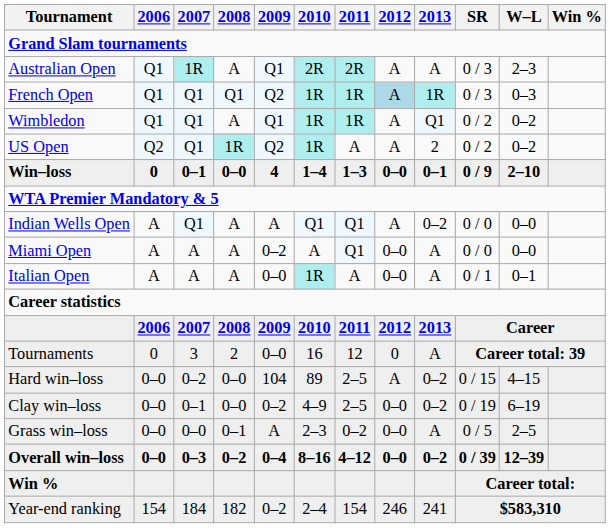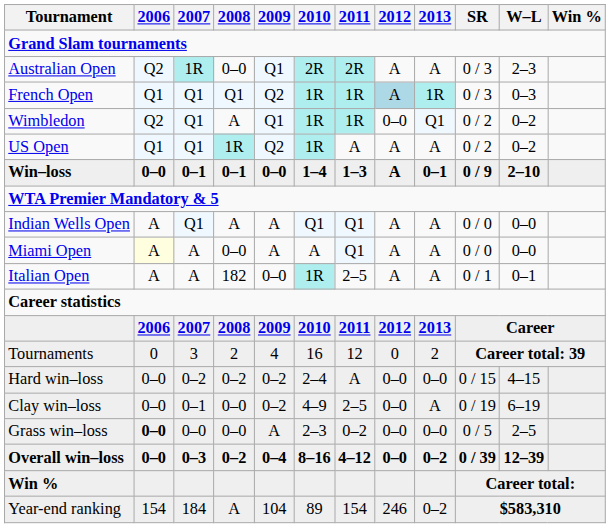 <table class="wikitable nowrap" style="text-align:center;">
 <tr>
 <th>Tournament</th>
 <th><a href='#'>2006</a></th>
 <th><a href='#'>2007</a></th>
 <th><a href='#'>2008</a></th>
 <th><a href='#'>2009</a></th>
 <th><a href='#'>2010</a></th>
 <th><a href='#'>2011</a></th>
 <th><a href='#'>2012</a></th>
 <th><a href='#'>2013</a></th>
 <th>SR</th>
 <th>W–L</th>
 <th>Win %</th>
 </tr>
 <tr>
 <td colspan="12" style="text-align:left"><strong><a href='#'>Grand Slam tournaments</a></strong></td>
 </tr>
 <tr>
 <td style="text-align:left"><a href='#'>Australian Open</a></td>
-<td bgcolor=f0f8ff>Q1</td>
+<td bgcolor=f0f8ff>Q2</td>
 <td bgcolor=afeeee>1R</td>
-<td>A</td>
+<td>0–0</td>
 <td bgcolor=f0f8ff>Q1</td>
 <td bgcolor=afeeee>2R</td>
 <td bgcolor=afeeee>2R</td>
 <td>A</td>
 <td>A</td>
 <td>0 / 3</td>
 <td>2–3</td>
 <td></td>
 </tr>
 <tr>
 <td style="text-align:left"><a href='#'>French Open</a></td>
 <td bgcolor=f0f8ff>Q1</td>
 <td bgcolor=f0f8ff>Q1</td>
 <td bgcolor=f0f8ff>Q1</td>
 <td bgcolor=f0f8ff>Q2</td>
 <td bgcolor=afeeee>1R</td>
 <td bgcolor=afeeee>1R</td>
 <td style="background: lightblue;">A</td>
 <td bgcolor=afeeee>1R</td>
 <td>0 / 3</td>
 <td>0–3</td>
 <td></td>
 </tr>
 <tr>
 <td style="text-align:left"><a href='#'>Wimbledon</a></td>
-<td bgcolor=f0f8ff>Q1</td>
+<td bgcolor=f0f8ff>Q2</td>
 <td bgcolor=f0f8ff>Q1</td>
 <td>A</td>
 <td bgcolor=f0f8ff>Q1</td>
 <td bgcolor=afeeee>1R</td>
 <td bgcolor=afeeee>1R</td>
-<td>A</td>
+<td>0–0</td>
 <td bgcolor=f0f8ff>Q1</td>
 <td>0 / 2</td>
 <td>0–2</td>
 <td></td>
 </tr>
 <tr>
 <td style="text-align:left"><a href='#'>US Open</a></td>
-<td bgcolor=f0f8ff>Q2</td>
+<td bgcolor=f0f8ff>Q1</td>
 <td bgcolor=f0f8ff>Q1</td>
 <td bgcolor=afeeee>1R</td>
 <td bgcolor=f0f8ff>Q2</td>
 <td bgcolor=afeeee>1R</td>
 <td>A</td>
 <td>A</td>
-<td>2</td>
+<td>A</td>
 <td>0 / 2</td>
 <td>0–2</td>
 <td></td>
 </tr>
 <tr style="font-weight:bold;background:#efefef">
 <td style="text-align:left">Win–loss</td>
-<td>0</td>
+<td>0–0</td>
+<td>0–1</td>
 <td>0–1</td>
 <td>0–0</td>
-<td>4</td>
 <td>1–4</td>
 <td>1–3</td>
-<td>0–0</td>
+<td>A</td>
 <td>0–1</td>
 <td>0 / 9</td>
 <td>2–10</td>
 <td></td>
 </tr>
 <tr>
 <td colspan="12" style="text-align:left"><strong><a href='#'>WTA Premier Mandatory & 5</a></strong></td>
 </tr>
 <tr>
 <td style="text-align:left"><a href='#'>Indian Wells Open</a></td>
 <td>A</td>
 <td bgcolor=f0f8ff>Q1</td>
 <td>A</td>
 <td>A</td>
 <td bgcolor=f0f8ff>Q1</td>
 <td bgcolor=f0f8ff>Q1</td>
 <td>A</td>
-<td>0–2</td>
+<td>A</td>
 <td>0 / 0</td>
 <td>0–0</td>
 <td></td>
 </tr>
 <tr>
 <td style="text-align:left"><a href='#'>Miami Open</a></td>
+<td style="background: lightyellow;">A</td>
+<td>A</td>
+<td>0–0</td>
 <td>A</td>
 <td>A</td>
+<td bgcolor=f0f8ff>Q1</td>
 <td>A</td>
-<td>0–2</td>
-<td>A</td>
-<td bgcolor=f0f8ff>Q1</td>
-<td>0–0</td>
 <td>A</td>
 <td>0 / 0</td>
 <td>0–0</td>
 <td></td>
 </tr>
 <tr>
 <td style="text-align:left"><a href='#'>Italian Open</a></td>
 <td>A</td>
 <td>A</td>
-<td>A</td>
+<td>182</td>
 <td>0–0</td>
 <td bgcolor=afeeee>1R</td>
+<td>2–5</td>
 <td>A</td>
-<td>0–0</td>
 <td>A</td>
 <td>0 / 1</td>
 <td>0–1</td>
 <td></td>
 </tr>
 <tr>
 <td colspan="12" style="text-align:left"><strong>Career statistics</strong></td>
 </tr>
 <tr style="font-weight:bold;background:#efefef">
 <td></td>
 <td><a href='#'>2006</a></td>
 <td><a href='#'>2007</a></td>
 <td><a href='#'>2008</a></td>
 <td><a href='#'>2009</a></td>
 <td><a href='#'>2010</a></td>
 <td><a href='#'>2011</a></td>
 <td><a href='#'>2012</a></td>
 <td><a href='#'>2013</a></td>
 <td colspan="3">Career</td>
 </tr>
 <tr style="background:#efefef">
 <td style="text-align:left">Tournaments</td>
 <td>0</td>
 <td>3</td>
 <td>2</td>
-<td>0–0</td>
+<td>4</td>
 <td>16</td>
 <td>12</td>
 <td>0</td>
-<td>A</td>
+<td>2</td>
 <td colspan="3"><strong>Career total: 39</strong></td>
 </tr>
 <tr style="background:#efefef">
 <td style="text-align:left">Hard win–loss</td>
 <td>0–0</td>
 <td>0–2</td>
+<td>0–2</td>
+<td>0–2</td>
+<td>2–4</td>
+<td>A</td>
 <td>0–0</td>
-<td>104</td>
-<td>89</td>
-<td>2–5</td>
-<td>A</td>
-<td>0–2</td>
+<td>0–0</td>
 <td>0 / 15</td>
 <td>4–15</td>
 <td></td>
 </tr>
 <tr style="background:#efefef">
 <td style="text-align:left">Clay win–loss</td>
 <td>0–0</td>
 <td>0–1</td>
 <td>0–0</td>
 <td>0–2</td>
 <td>4–9</td>
 <td>2–5</td>
 <td>0–0</td>
-<td>0–2</td>
+<td>A</td>
 <td>0 / 19</td>
 <td>6–19</td>
 <td></td>
 </tr>
 <tr style="background:#efefef">
 <td style="text-align:left">Grass win–loss</td>
+<td><strong>0–0</strong></td>
 <td>0–0</td>
 <td>0–0</td>
-<td>0–1</td>
 <td>A</td>
 <td>2–3</td>
 <td>0–2</td>
 <td>0–0</td>
-<td>A</td>
+<td>0–0</td>
 <td>0 / 5</td>
 <td>2–5</td>
 <td></td>
 </tr>
 <tr style="font-weight:bold;background:#efefef">
 <td style="text-align:left">Overall win–loss</td>
 <td>0–0</td>
 <td>0–3</td>
 <td>0–2</td>
 <td>0–4</td>
 <td>8–16</td>
 <td>4–12</td>
 <td>0–0</td>
 <td>0–2</td>
 <td>0 / 39</td>
 <td>12–39</td>
 <td></td>
 </tr>
 <tr style="font-weight:bold;background:#efefef">
 <td style="text-align:left">Win %</td>
 <td></td>
 <td></td>
 <td></td>
 <td></td>
 <td></td>
 <td></td>
 <td></td>
 <td></td>
 <td colspan="3">Career total: </td>
 </tr>
 <tr style="background:#efefef">
 <td style="text-align:left">Year-end ranking</td>
 <td>154</td>
 <td>184</td>
-<td>182</td>
-<td>0–2</td>
-<td>2–4</td>
+<td>A</td>
+<td>104</td>
+<td>89</td>
 <td>154</td>
 <td>246</td>
-<td>241</td>
+<td>0–2</td>
 <td colspan="3"><strong>$583,310</strong></td>
 </tr>
 </table>
